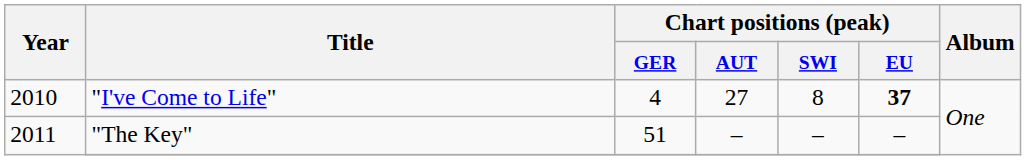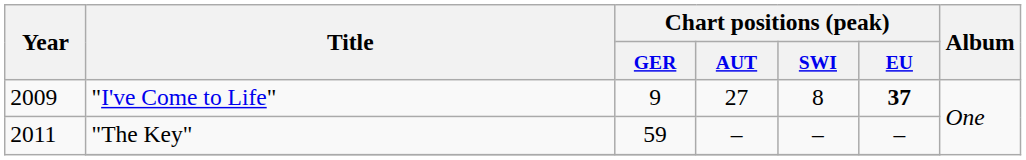 <table class="wikitable">
 <tr>
 <th style="width:3em;" rowspan="2">Year</th>
 <th style="width:22em;" rowspan="2">Title</th>
 <th colspan="4">Chart positions (peak)</th>
 <th rowspan="2">Album</th>
 </tr>
 <tr bgcolor="#dddddd">
 <th style="width:3em;"><small> <a href='#'>GER</a></small></th>
 <th style="width:3em;"><small> <a href='#'>AUT</a></small></th>
 <th style="width:3em;"><small> <a href='#'>SWI</a></small></th>
 <th style="width:3em;"><small> <a href='#'>EU</a></small></th>
 </tr>
 <tr>
-<td rowspan="1">2010</td>
+<td rowspan="1">2009</td>
 <td>"<a href='#'>I've Come to Life</a>"</td>
-<td align="center" >4</td>
+<td align="center" >9</td>
 <td align="center" >27</td>
 <td align="center" >8</td>
 <td align="center" ><strong>37</strong></td>
 <td rowspan="3"><em>One</em></td>
 </tr>
 <tr>
 <td rowspan="2">2011</td>
 <td>"The Key"</td>
-<td align="center" >51</td>
+<td align="center" >59</td>
 <td align="center" >–</td>
 <td align="center" >–</td>
 <td align="center" >–</td>
 </tr>
 <tr>
 </tr>
 </table>
